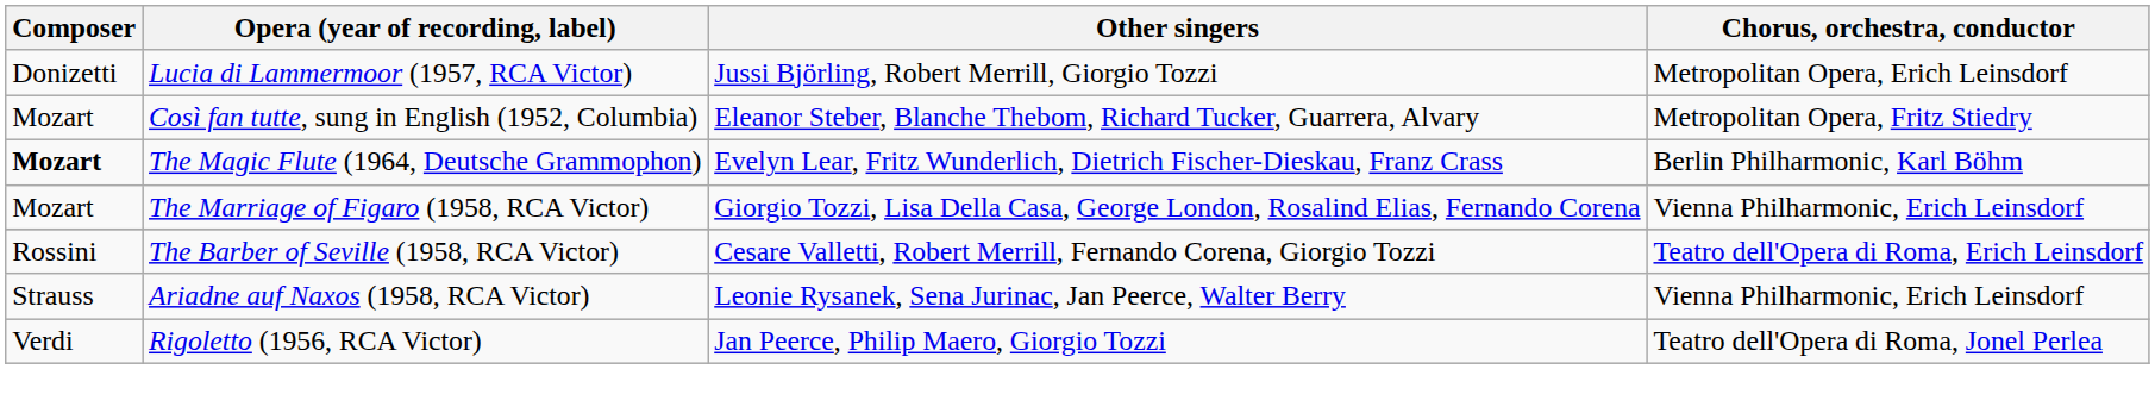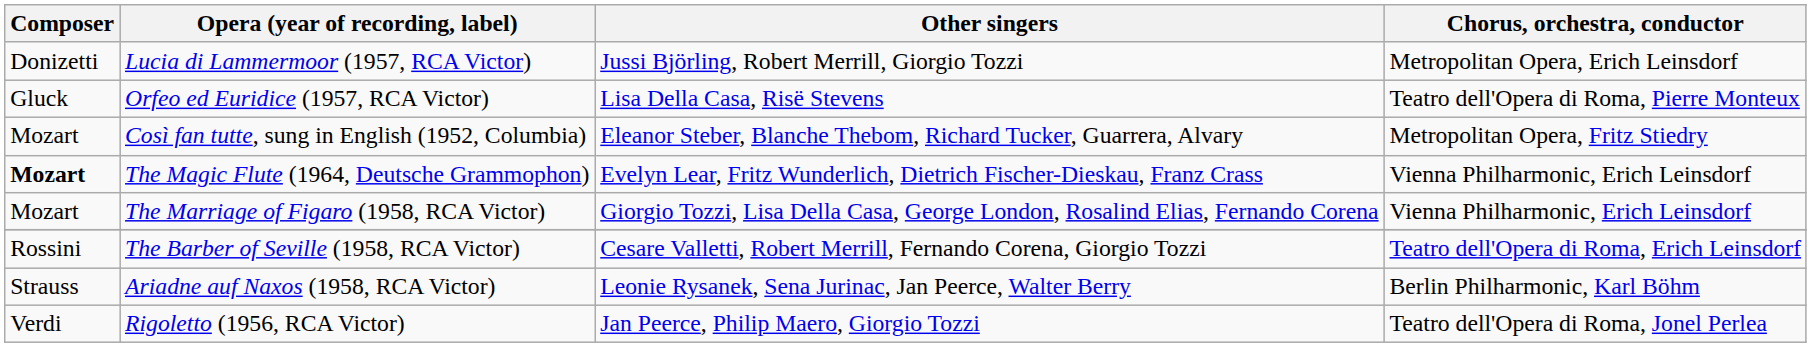 <table class="wikitable">
 <tr>
 <th>Composer</th>
 <th>Opera (year of recording, label)</th>
 <th>Other singers</th>
 <th>Chorus, orchestra, conductor</th>
 </tr>
 <tr>
 <td>Donizetti</td>
 <td><em><a href='#'>Lucia di Lammermoor</a></em> (1957, <a href='#'>RCA Victor</a>)</td>
 <td><a href='#'>Jussi Björling</a>, Robert Merrill, Giorgio Tozzi</td>
 <td>Metropolitan Opera, Erich Leinsdorf</td>
 </tr>
 <tr>
+<td>Gluck</td>
+<td><em><a href='#'>Orfeo ed Euridice</a></em> (1957, RCA Victor)</td>
+<td><a href='#'>Lisa Della Casa</a>, <a href='#'>Risë Stevens</a></td>
+<td>Teatro dell'Opera di Roma, <a href='#'>Pierre Monteux</a></td>
+</tr>
+<tr>
 <td>Mozart</td>
 <td><em><a href='#'>Così fan tutte</a></em>, sung in English (1952, Columbia)</td>
 <td><a href='#'>Eleanor Steber</a>, <a href='#'>Blanche Thebom</a>, <a href='#'>Richard Tucker</a>, Guarrera, Alvary</td>
 <td>Metropolitan Opera, <a href='#'>Fritz Stiedry</a></td>
 </tr>
 <tr>
 <td><strong>Mozart</strong></td>
 <td><em><a href='#'>The Magic Flute</a></em> (1964, <a href='#'>Deutsche Grammophon</a>)</td>
 <td><a href='#'>Evelyn Lear</a>, <a href='#'>Fritz Wunderlich</a>, <a href='#'>Dietrich Fischer-Dieskau</a>, <a href='#'>Franz Crass</a></td>
-<td>Berlin Philharmonic, <a href='#'>Karl Böhm</a></td>
+<td>Vienna Philharmonic, Erich Leinsdorf</td>
 </tr>
 <tr>
 <td>Mozart</td>
 <td><em><a href='#'>The Marriage of Figaro</a></em> (1958, RCA Victor)</td>
 <td><a href='#'>Giorgio Tozzi</a>, <a href='#'>Lisa Della Casa</a>, <a href='#'>George London</a>, <a href='#'>Rosalind Elias</a>, <a href='#'>Fernando Corena</a></td>
 <td>Vienna Philharmonic, <a href='#'>Erich Leinsdorf</a></td>
 </tr>
 <tr>
 </tr>
 <tr>
 <td>Rossini</td>
 <td><em><a href='#'>The Barber of Seville</a></em> (1958, RCA Victor)</td>
 <td><a href='#'>Cesare Valletti</a>, <a href='#'>Robert Merrill</a>, Fernando Corena, Giorgio Tozzi</td>
 <td><a href='#'>Teatro dell'Opera di Roma</a>, <a href='#'>Erich Leinsdorf</a></td>
 </tr>
 <tr>
 <td>Strauss</td>
 <td><em><a href='#'>Ariadne auf Naxos</a></em> (1958, RCA Victor)</td>
 <td><a href='#'>Leonie Rysanek</a>, <a href='#'>Sena Jurinac</a>, Jan Peerce, <a href='#'>Walter Berry</a></td>
-<td>Vienna Philharmonic, Erich Leinsdorf</td>
+<td>Berlin Philharmonic, <a href='#'>Karl Böhm</a></td>
 </tr>
 <tr>
 <td>Verdi</td>
 <td><em><a href='#'>Rigoletto</a></em> (1956, RCA Victor)</td>
 <td><a href='#'>Jan Peerce</a>, <a href='#'>Philip Maero</a>, <a href='#'>Giorgio Tozzi</a></td>
 <td>Teatro dell'Opera di Roma, <a href='#'>Jonel Perlea</a></td>
 </tr>
 </table>
